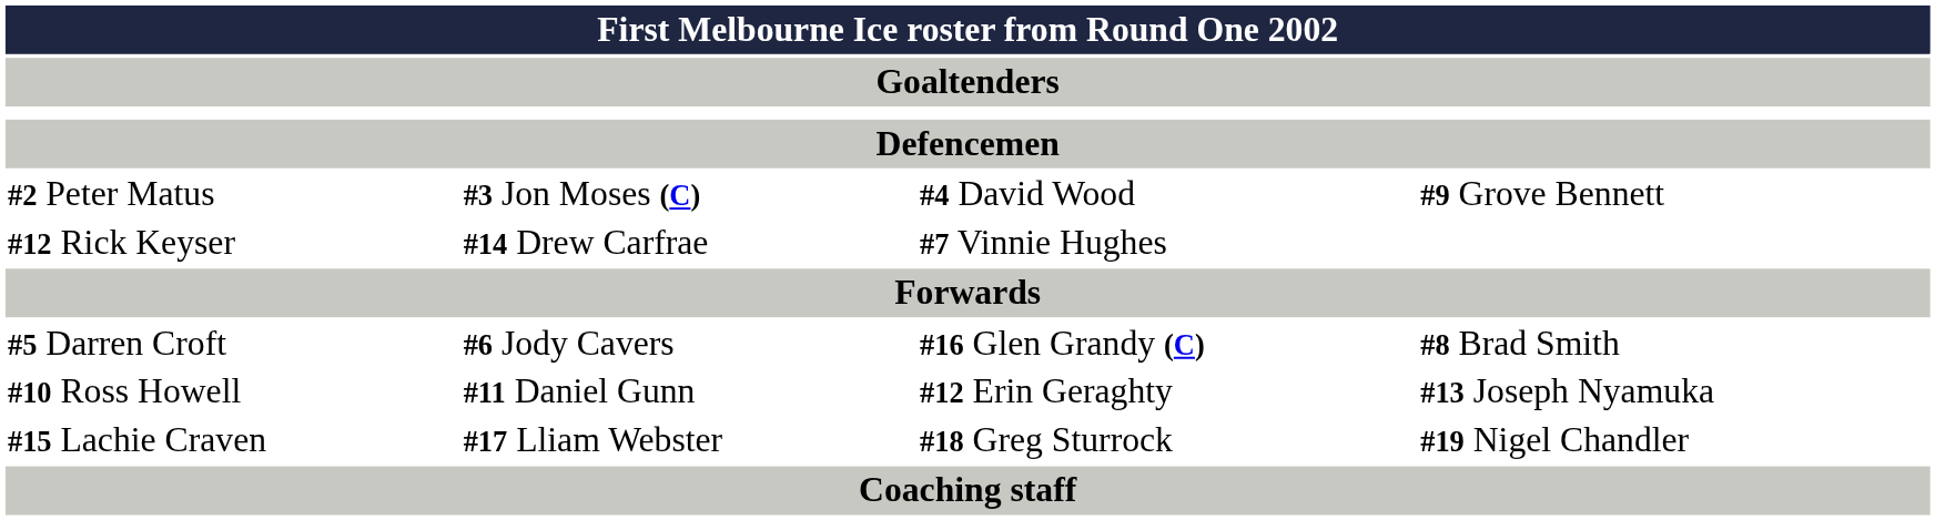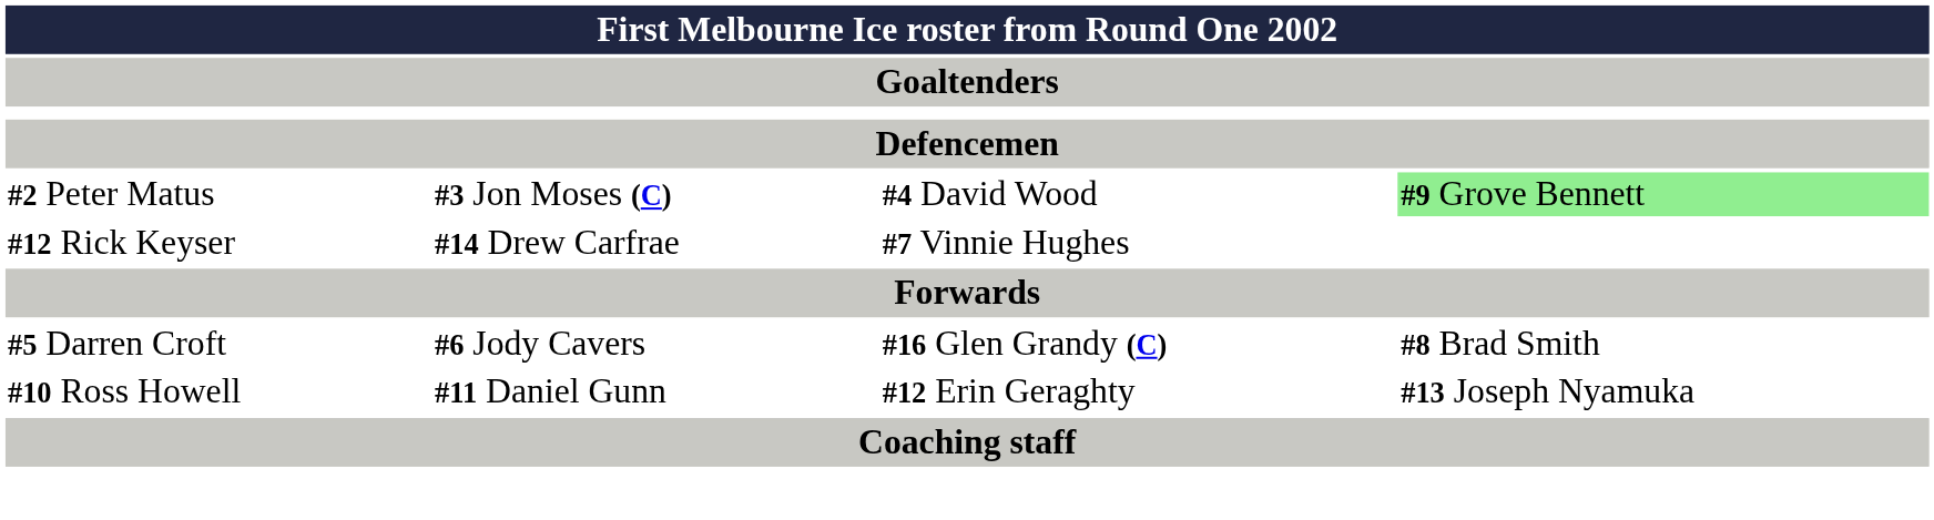 <table class="toccolours" style="width:55em">
 <tr>
 <th colspan="4" style="background:#1f2642;color:white;border:#1f2642 1px solid">First Melbourne Ice roster from Round One 2002</th>
 </tr>
 <tr>
 <th colspan="4" style="background:#c8c8c3;color:black;border:#c8c8c3 1px solid">Goaltenders</th>
 </tr>
 <tr>
 <td colspan="2"></td>
 <td colspan="2"></td>
 </tr>
 <tr>
 <th colspan="4" style="background:#c8c8c3;color:black;border:#c8c8c3 1px solid">Defencemen</th>
 </tr>
 <tr>
 <td> <small><strong>#2</strong></small> Peter Matus</td>
 <td> <small><strong>#3</strong></small> Jon Moses <small><strong>(<a href='#'>C</a>)</strong></small></td>
 <td> <small><strong>#4</strong></small> David Wood</td>
-<td> <small><strong>#9</strong></small> Grove Bennett</td>
+<td style="background: lightgreen;"> <small><strong>#9</strong></small> Grove Bennett</td>
 </tr>
 <tr>
 <td> <small><strong>#12</strong></small> Rick Keyser</td>
 <td> <small><strong>#14</strong></small> Drew Carfrae</td>
 <td> <small><strong>#7</strong></small> Vinnie Hughes</td>
 </tr>
 <tr>
 <th colspan="4" style="background:#c8c8c3;color:black;border:#c8c8c3 1px solid">Forwards</th>
 </tr>
 <tr>
 <td> <small><strong>#5</strong></small> Darren Croft</td>
 <td> <small><strong>#6</strong></small> Jody Cavers</td>
 <td> <small><strong>#16</strong></small> Glen Grandy <small><strong>(<a href='#'>C</a>)</strong></small></td>
 <td> <small><strong>#8</strong></small> Brad Smith</td>
 </tr>
 <tr>
 <td> <small><strong>#10</strong></small> Ross Howell</td>
 <td> <small><strong>#11</strong></small> Daniel Gunn</td>
 <td> <small><strong>#12</strong></small> Erin Geraghty</td>
 <td> <small><strong>#13</strong></small> Joseph Nyamuka</td>
 </tr>
 <tr>
-<td> <small><strong>#15</strong></small> Lachie Craven</td>
-<td> <small><strong>#17</strong></small> Lliam Webster</td>
-<td> <small><strong>#18</strong></small> Greg Sturrock</td>
-<td> <small><strong>#19</strong></small> Nigel Chandler</td>
-</tr>
-<tr>
 <th colspan="4" style="background:#c8c8c3;color:black;border:#c8c8c3 1px solid">Coaching staff</th>
 </tr>
 <tr>
 <td></td>
 <td></td>
 <td></td>
 <td></td>
 </tr>
 <tr>
 </tr>
 </table>
